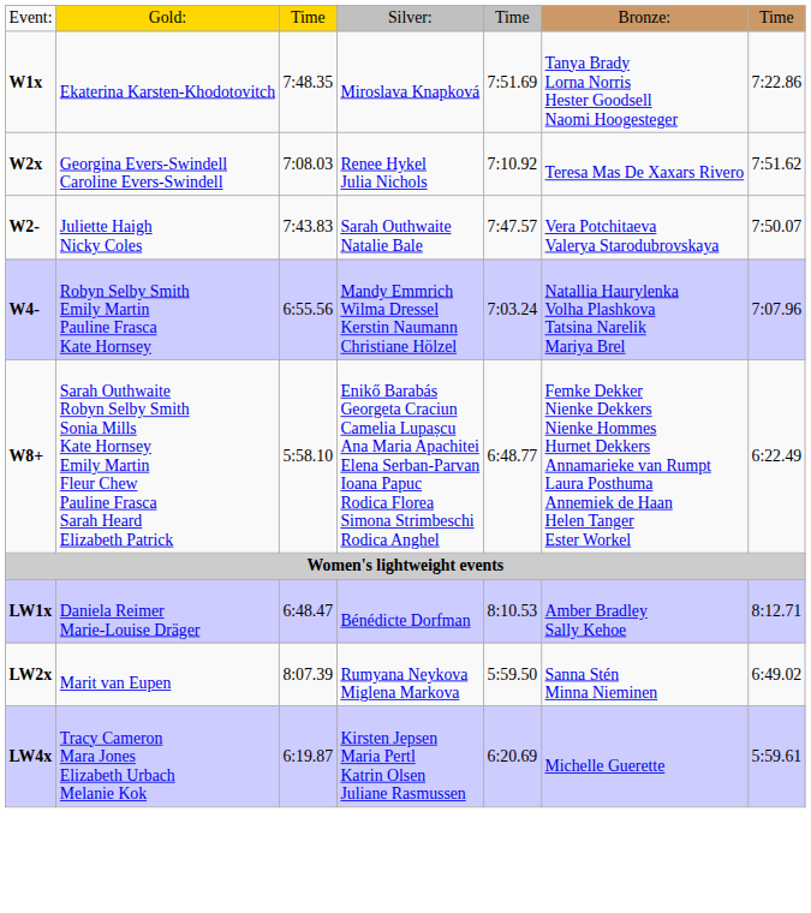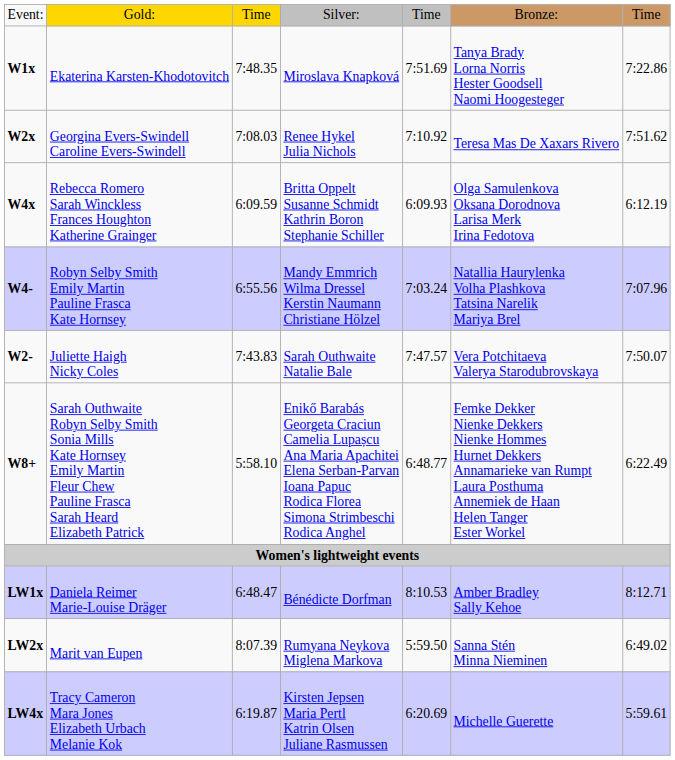 <table class="wikitable">
 <tr>
 <td>Event:</td>
 <td style="text-align:center;background-color:gold;">Gold:</td>
 <td style="text-align:center;background-color:gold;">Time</td>
 <td style="text-align:center;background-color:silver;">Silver:</td>
 <td style="text-align:center;background-color:silver;">Time</td>
 <td style="text-align:center;background-color:#CC9966;">Bronze:</td>
 <td style="text-align:center;background-color:#CC9966;">Time</td>
 </tr>
 <tr>
 <td><strong>W1x</strong></td>
 <td><strong></strong> <br> <a href='#'>Ekaterina Karsten-Khodotovitch</a></td>
 <td>7:48.35</td>
 <td><strong></strong><br><a href='#'>Miroslava Knapková</a></td>
 <td>7:51.69</td>
 <td><strong></strong> <br> <a href='#'>Tanya Brady</a> <br> <a href='#'>Lorna Norris</a> <br> <a href='#'>Hester Goodsell</a> <br> <a href='#'>Naomi Hoogesteger</a></td>
 <td>7:22.86</td>
 </tr>
 <tr>
 <td><strong>W2x</strong></td>
 <td><strong></strong><br> <a href='#'>Georgina Evers-Swindell</a> <br> <a href='#'>Caroline Evers-Swindell</a></td>
 <td>7:08.03</td>
 <td><strong></strong> <br> <a href='#'>Renee Hykel</a> <br> <a href='#'>Julia Nichols</a></td>
 <td>7:10.92</td>
 <td><strong></strong><br><a href='#'>Teresa Mas De Xaxars Rivero</a></td>
 <td>7:51.62</td>
 </tr>
 <tr>
-<td><strong>W2-</strong></td>
-<td><strong></strong><br><a href='#'>Juliette Haigh</a> <br> <a href='#'>Nicky Coles</a></td>
-<td>7:43.83</td>
-<td><strong></strong> <br> <a href='#'>Sarah Outhwaite</a> <br> <a href='#'>Natalie Bale</a></td>
-<td>7:47.57</td>
-<td><strong></strong> <br> <a href='#'>Vera Potchitaeva</a> <br> <a href='#'>Valerya Starodubrovskaya</a></td>
-<td>7:50.07</td>
+<td><strong>W4x</strong></td>
+<td><strong></strong> <br><a href='#'>Rebecca Romero</a> <br> <a href='#'>Sarah Winckless</a> <br> <a href='#'>Frances Houghton</a> <br> <a href='#'>Katherine Grainger</a></td>
+<td>6:09.59</td>
+<td><strong></strong> <br> <a href='#'>Britta Oppelt</a> <br> <a href='#'>Susanne Schmidt</a> <br> <a href='#'>Kathrin Boron</a> <br> <a href='#'>Stephanie Schiller</a></td>
+<td>6:09.93</td>
+<td><strong></strong> <br> <a href='#'>Olga Samulenkova</a> <br> <a href='#'>Oksana Dorodnova</a> <br> <a href='#'>Larisa Merk</a> <br> <a href='#'>Irina Fedotova</a></td>
+<td>6:12.19</td>
 </tr>
 <tr bgcolor=ccccff>
 <td><strong>W4-</strong></td>
 <td><strong></strong> <br><a href='#'>Robyn Selby Smith</a> <br> <a href='#'>Emily Martin</a> <br> <a href='#'>Pauline Frasca</a> <br> <a href='#'>Kate Hornsey</a></td>
 <td>6:55.56</td>
 <td><strong></strong> <br> <a href='#'>Mandy Emmrich</a> <br> <a href='#'>Wilma Dressel</a> <br> <a href='#'>Kerstin Naumann</a> <br> <a href='#'>Christiane Hölzel</a></td>
 <td>7:03.24</td>
 <td><strong></strong> <br> <a href='#'>Natallia Haurylenka</a> <br> <a href='#'>Volha Plashkova</a> <br> <a href='#'>Tatsina Narelik</a> <br> <a href='#'>Mariya Brel</a></td>
 <td>7:07.96</td>
+</tr>
+<tr>
+<td><strong>W2-</strong></td>
+<td><strong></strong><br><a href='#'>Juliette Haigh</a> <br> <a href='#'>Nicky Coles</a></td>
+<td>7:43.83</td>
+<td><strong></strong> <br> <a href='#'>Sarah Outhwaite</a> <br> <a href='#'>Natalie Bale</a></td>
+<td>7:47.57</td>
+<td><strong></strong> <br> <a href='#'>Vera Potchitaeva</a> <br> <a href='#'>Valerya Starodubrovskaya</a></td>
+<td>7:50.07</td>
 </tr>
 <tr>
 <td><strong>W8+</strong></td>
 <td><strong></strong> <br><a href='#'>Sarah Outhwaite</a> <br> <a href='#'>Robyn Selby Smith</a> <br> <a href='#'>Sonia Mills</a> <br> <a href='#'>Kate Hornsey</a> <br> <a href='#'>Emily Martin</a> <br> <a href='#'>Fleur Chew</a> <br> <a href='#'>Pauline Frasca</a> <br> <a href='#'>Sarah Heard</a> <br> <a href='#'>Elizabeth Patrick</a></td>
 <td>5:58.10</td>
 <td><strong></strong> <br> <a href='#'>Enikő Barabás</a> <br> <a href='#'>Georgeta Craciun</a> <br> <a href='#'>Camelia Lupașcu</a> <br> <a href='#'>Ana Maria Apachitei</a> <br> <a href='#'>Elena Serban-Parvan</a> <br> <a href='#'>Ioana Papuc</a> <br> <a href='#'>Rodica Florea</a> <br> <a href='#'>Simona Strimbeschi</a> <br> <a href='#'>Rodica Anghel</a></td>
 <td>6:48.77</td>
 <td><strong></strong> <br> <a href='#'>Femke Dekker</a> <br> <a href='#'>Nienke Dekkers</a> <br> <a href='#'>Nienke Hommes</a> <br> <a href='#'>Hurnet Dekkers</a> <br> <a href='#'>Annamarieke van Rumpt</a> <br> <a href='#'>Laura Posthuma</a> <br> <a href='#'>Annemiek de Haan</a> <br> <a href='#'>Helen Tanger</a> <br> <a href='#'>Ester Workel</a></td>
 <td>6:22.49</td>
 </tr>
 <tr>
 <th colspan="7" style="background-color:#CCC;">Women's lightweight events</th>
 </tr>
 <tr bgcolor=ccccff>
 <td><strong>LW1x</strong></td>
 <td><strong></strong><br><a href='#'>Daniela Reimer</a> <br> <a href='#'>Marie-Louise Dräger</a></td>
 <td>6:48.47</td>
 <td><strong></strong><br><a href='#'>Bénédicte Dorfman</a></td>
 <td>8:10.53</td>
 <td><strong></strong> <br> <a href='#'>Amber Bradley</a> <br> <a href='#'>Sally Kehoe</a></td>
 <td>8:12.71</td>
 </tr>
 <tr>
 <td><strong>LW2x</strong></td>
 <td><strong></strong> <br> <a href='#'>Marit van Eupen</a></td>
 <td>8:07.39</td>
 <td><strong></strong> <br> <a href='#'>Rumyana Neykova</a> <br> <a href='#'>Miglena Markova</a></td>
 <td>5:59.50</td>
 <td><strong></strong><br><a href='#'>Sanna Stén</a> <br> <a href='#'>Minna Nieminen</a></td>
 <td>6:49.02</td>
 </tr>
 <tr bgcolor=ccccff>
 <td><strong>LW4x</strong></td>
 <td><strong></strong><br><a href='#'>Tracy Cameron</a> <br> <a href='#'>Mara Jones</a> <br> <a href='#'>Elizabeth Urbach</a> <br> <a href='#'>Melanie Kok</a></td>
 <td>6:19.87</td>
 <td><strong></strong> <br> <a href='#'>Kirsten Jepsen</a> <br> <a href='#'>Maria Pertl</a> <br> <a href='#'>Katrin Olsen</a> <br> <a href='#'>Juliane Rasmussen</a></td>
 <td>6:20.69</td>
 <td><strong></strong><br><a href='#'>Michelle Guerette</a></td>
 <td>5:59.61</td>
 </tr>
 </table>
